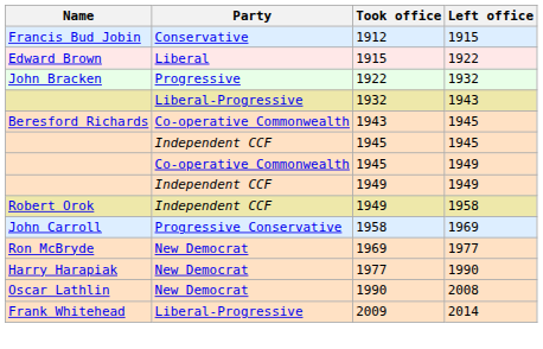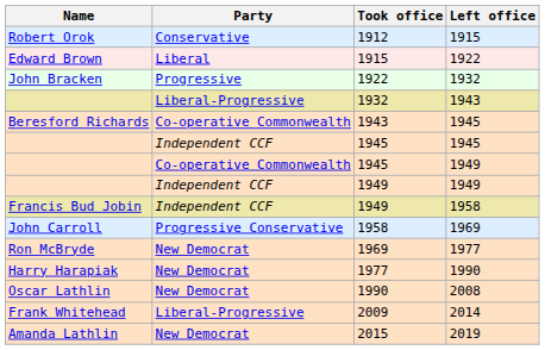 <table class="wikitable">
 <tr>
 <th>Name</th>
 <th>Party</th>
 <th>Took office</th>
 <th>Left office</th>
 </tr>
 <tr bgcolor=#DDEEFF>
-<td><a href='#'>Francis Bud Jobin</a></td>
+<td><a href='#'>Robert Orok</a></td>
 <td><a href='#'>Conservative</a></td>
 <td>1912</td>
 <td>1915</td>
 </tr>
 <tr bgcolor=#FFE8E8>
 <td><a href='#'>Edward Brown</a></td>
 <td><a href='#'>Liberal</a></td>
 <td>1915</td>
 <td>1922</td>
 </tr>
 <tr bgcolor=#E8FFE8>
 <td><a href='#'>John Bracken</a></td>
 <td><a href='#'>Progressive</a></td>
 <td>1922</td>
 <td>1932</td>
 </tr>
 <tr bgcolor=#eee8aa>
 <td></td>
 <td><a href='#'>Liberal-Progressive</a></td>
 <td>1932</td>
 <td>1943</td>
 </tr>
 <tr bgcolor=#FFE1C4>
 <td><a href='#'>Beresford Richards</a></td>
 <td><a href='#'>Co-operative Commonwealth</a></td>
 <td>1943</td>
 <td>1945</td>
 </tr>
 <tr bgcolor=#FFE1C4>
 <td></td>
 <td><em>Independent CCF</em></td>
 <td>1945</td>
 <td>1945</td>
 </tr>
 <tr bgcolor=#FFE1C4>
 <td></td>
 <td><a href='#'>Co-operative Commonwealth</a></td>
 <td>1945</td>
 <td>1949</td>
 </tr>
 <tr bgcolor=#FFE1C4>
 <td></td>
 <td><em>Independent CCF</em></td>
 <td>1949</td>
 <td>1949</td>
 </tr>
 <tr bgcolor=#eee8aa>
-<td><a href='#'>Robert Orok</a></td>
+<td><a href='#'>Francis Bud Jobin</a></td>
 <td><em>Independent CCF</em></td>
 <td>1949</td>
 <td>1958</td>
 </tr>
 <tr bgcolor=#DDEEFF>
 <td><a href='#'>John Carroll</a></td>
 <td><a href='#'>Progressive Conservative</a></td>
 <td>1958</td>
 <td>1969</td>
 </tr>
 <tr bgcolor=#FFE1C4>
 <td><a href='#'>Ron McBryde</a></td>
 <td><a href='#'>New Democrat</a></td>
 <td>1969</td>
 <td>1977</td>
 </tr>
 <tr bgcolor=#FFE1C4>
 <td><a href='#'>Harry Harapiak</a></td>
 <td><a href='#'>New Democrat</a></td>
 <td>1977</td>
 <td>1990</td>
 </tr>
 <tr bgcolor=#FFE1C4>
 <td><a href='#'>Oscar Lathlin</a></td>
 <td><a href='#'>New Democrat</a></td>
 <td>1990</td>
 <td>2008</td>
 </tr>
 <tr bgcolor=#FFE1C4>
 <td><a href='#'>Frank Whitehead</a></td>
 <td><a href='#'>Liberal-Progressive</a></td>
 <td>2009</td>
 <td>2014</td>
 </tr>
+<tr bgcolor=#FFE1C4>
+<td><a href='#'>Amanda Lathlin</a></td>
+<td><a href='#'>New Democrat</a></td>
+<td>2015</td>
+<td>2019</td>
+</tr>
 </table>
